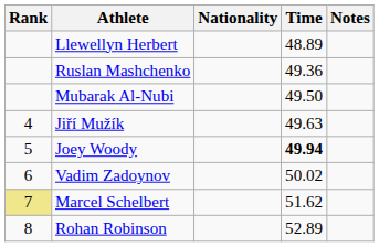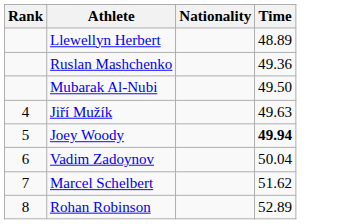 <table class="wikitable sortable" style="text-align:center">
 <tr>
 <th>Rank</th>
 <th>Athlete</th>
 <th>Nationality</th>
 <th>Time</th>
-<th>Notes</th>
 </tr>
 <tr>
 <td></td>
 <td align=left><a href='#'>Llewellyn Herbert</a></td>
 <td align=left></td>
 <td>48.89</td>
-<td></td>
 </tr>
 <tr>
 <td></td>
 <td align=left><a href='#'>Ruslan Mashchenko</a></td>
 <td align=left></td>
 <td>49.36</td>
-<td></td>
 </tr>
 <tr>
 <td></td>
 <td align=left><a href='#'>Mubarak Al-Nubi</a></td>
 <td align=left></td>
 <td>49.50</td>
-<td></td>
 </tr>
 <tr>
 <td>4</td>
 <td align=left><a href='#'>Jiří Mužík</a></td>
 <td align=left></td>
 <td>49.63</td>
-<td></td>
 </tr>
 <tr>
 <td>5</td>
 <td align=left><a href='#'>Joey Woody</a></td>
 <td align=left></td>
 <td><strong>49.94</strong></td>
-<td></td>
 </tr>
 <tr>
 <td>6</td>
 <td align=left><a href='#'>Vadim Zadoynov</a></td>
 <td align=left></td>
-<td>50.02</td>
-<td></td>
+<td>50.04</td>
 </tr>
 <tr>
-<td style="background: khaki;">7</td>
+<td>7</td>
 <td align=left><a href='#'>Marcel Schelbert</a></td>
 <td align=left></td>
 <td>51.62</td>
-<td></td>
 </tr>
 <tr>
 <td>8</td>
 <td align=left><a href='#'>Rohan Robinson</a></td>
 <td align=left></td>
 <td>52.89</td>
-<td></td>
 </tr>
 </table>
